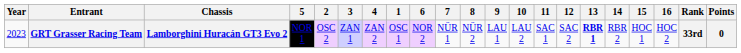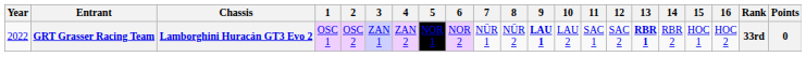 <table class="wikitable" style="text-align:center; font-size:85%">
 <tr>
 <th>Year</th>
 <th>Entrant</th>
 <th>Chassis</th>
-<th>5</th>
+<th>1</th>
 <th>2</th>
 <th>3</th>
 <th>4</th>
-<th>1</th>
+<th>5</th>
 <th>6</th>
 <th>7</th>
 <th>8</th>
 <th>9</th>
 <th>10</th>
 <th>11</th>
 <th>12</th>
 <th>13</th>
 <th>14</th>
 <th>15</th>
 <th>16</th>
 <th>Rank</th>
 <th>Points</th>
 </tr>
 <tr>
-<td><a href='#'>2023</a></td>
+<td><a href='#'>2022</a></td>
 <th nowrap><a href='#'>GRT Grasser Racing Team</a></th>
 <th nowrap><a href='#'>Lamborghini Huracán GT3 Evo 2</a></th>
-<td style="background:#000000; color:white;"><a href='#'><span>NOR<br>1</span></a><br></td>
+<td style="background:#EFCFFF;"><a href='#'>OSC<br>1</a><br></td>
 <td style="background:#EFCFFF;"><a href='#'>OSC<br>2</a><br></td>
 <td style="background:#CFCFFF;"><a href='#'>ZAN<br>1</a><br></td>
 <td style="background:#EFCFFF;"><a href='#'>ZAN<br>2</a><br></td>
-<td style="background:#EFCFFF;"><a href='#'>OSC<br>1</a><br></td>
+<td style="background:#000000; color:white;"><a href='#'><span>NOR<br>1</span></a><br></td>
 <td style="background:#EFCFFF;"><a href='#'>NOR<br>2</a><br></td>
 <td><a href='#'>NÜR<br>1</a></td>
 <td><a href='#'>NÜR<br>2</a></td>
-<td><a href='#'>LAU<br>1</a></td>
+<td><strong><a href='#'>LAU<br>1</a></strong></td>
 <td><a href='#'>LAU<br>2</a></td>
 <td><a href='#'>SAC<br>1</a></td>
 <td><a href='#'>SAC<br>2</a></td>
 <td><strong><a href='#'>RBR<br>1</a></strong></td>
 <td><a href='#'>RBR<br>2</a></td>
 <td><a href='#'>HOC<br>1</a></td>
 <td><a href='#'>HOC<br>2</a></td>
 <th>33rd</th>
 <th>0</th>
 </tr>
 </table>
